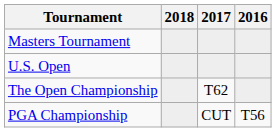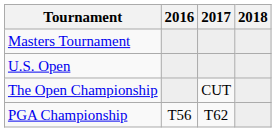 <table class="wikitable" style="font-size:95%;text-align:center;">
 <tr>
 <th>Tournament</th>
+<th>2016</th>
+<th>2017</th>
 <th>2018</th>
-<th>2017</th>
-<th>2016</th>
 </tr>
 <tr>
 <td align=left><a href='#'>Masters Tournament</a></td>
 <td style="background:#eeeeee;"></td>
 <td style="background:#eeeeee;"></td>
 <td style="background:#eeeeee;"></td>
 </tr>
 <tr>
 <td align=left><a href='#'>U.S. Open</a></td>
 <td style="background:#eeeeee;"></td>
 <td style="background:#eeeeee;"></td>
 <td style="background:#eeeeee;"></td>
 </tr>
 <tr>
 <td align=left><a href='#'>The Open Championship</a></td>
 <td style="background:#eeeeee;"></td>
-<td>T62</td>
+<td>CUT</td>
 <td style="background:#eeeeee;"></td>
 </tr>
 <tr>
 <td align=left><a href='#'>PGA Championship</a></td>
+<td>T56</td>
+<td>T62</td>
 <td style="background:#eeeeee;"></td>
-<td>CUT</td>
-<td>T56</td>
 </tr>
 </table>
